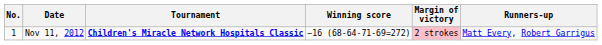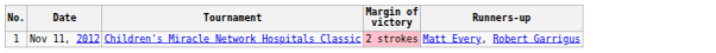 <table class="wikitable" style="font-size:95%;">
 <tr>
 <th>No.</th>
 <th>Date</th>
 <th>Tournament</th>
-<th>Winning score</th>
 <th>Margin of<br>victory</th>
 <th>Runners-up</th>
 </tr>
 <tr>
 <td align=center>1</td>
 <td align=right>Nov 11, <a href='#'>2012</a></td>
-<td><strong><a href='#'>Children's Miracle Network Hospitals Classic</a></strong></td>
-<td>−16 (68-64-71-69=272)</td>
+<td><a href='#'>Children's Miracle Network Hospitals Classic</a></td>
 <td style="background: pink;">2 strokes</td>
 <td> <a href='#'>Matt Every</a>,  <a href='#'>Robert Garrigus</a></td>
 </tr>
 </table>
